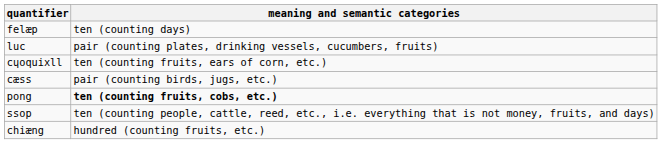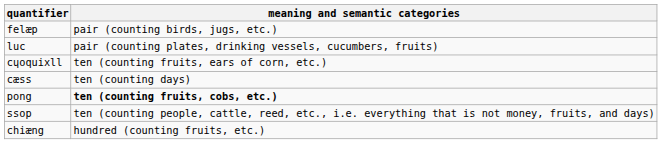 <table class="wikitable sortable">
 <tr>
 <th>quantifier</th>
 <th>meaning and semantic categories</th>
 </tr>
 <tr>
 <td>felæp</td>
-<td>ten (counting days)</td>
+<td>pair (counting birds, jugs, etc.)</td>
 </tr>
 <tr>
 <td>luc</td>
 <td>pair (counting plates, drinking vessels, cucumbers, fruits)</td>
 </tr>
 <tr>
 <td>cɥoquixll</td>
 <td>ten (counting fruits, ears of corn, etc.)</td>
 </tr>
 <tr>
 <td>cæss</td>
-<td>pair (counting birds, jugs, etc.)</td>
+<td>ten (counting days)</td>
 </tr>
 <tr>
 <td>pong</td>
 <td><strong>ten (counting fruits, cobs, etc.)</strong></td>
 </tr>
 <tr>
 <td>ssop</td>
 <td>ten (counting people, cattle, reed, etc., i.e. everything that is not money, fruits, and days)</td>
 </tr>
 <tr>
 <td>chiæng</td>
 <td>hundred (counting fruits, etc.)</td>
 </tr>
 </table>
